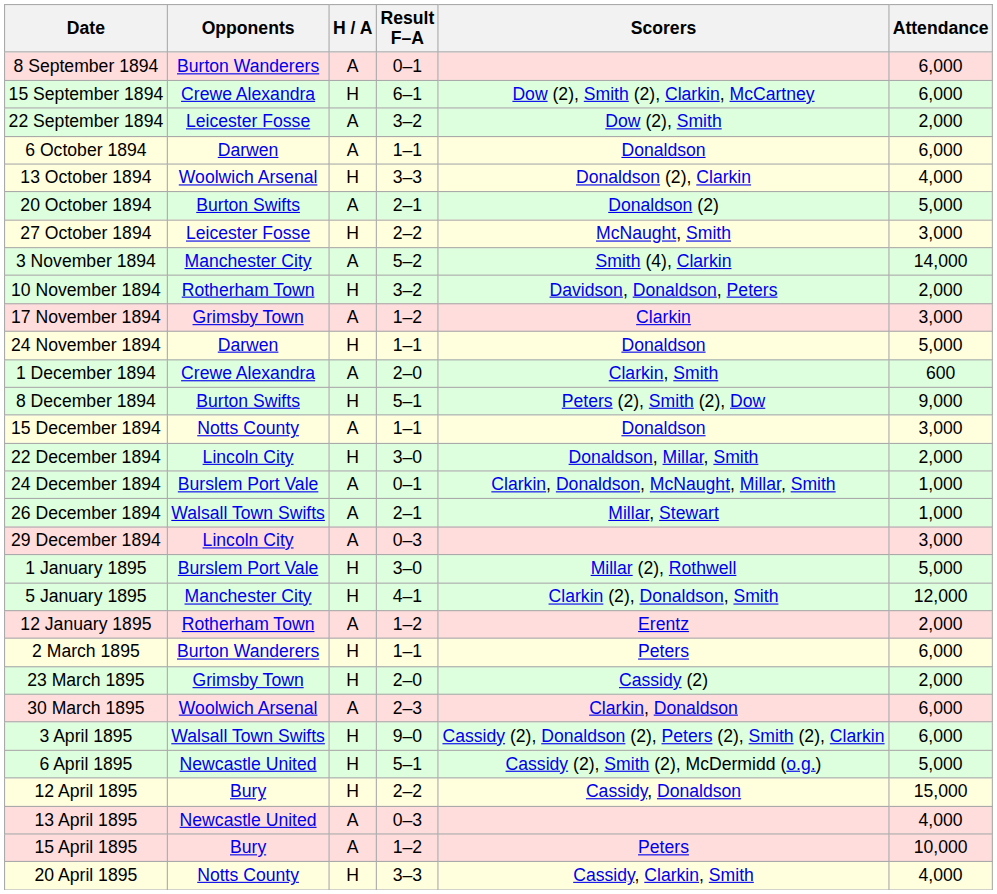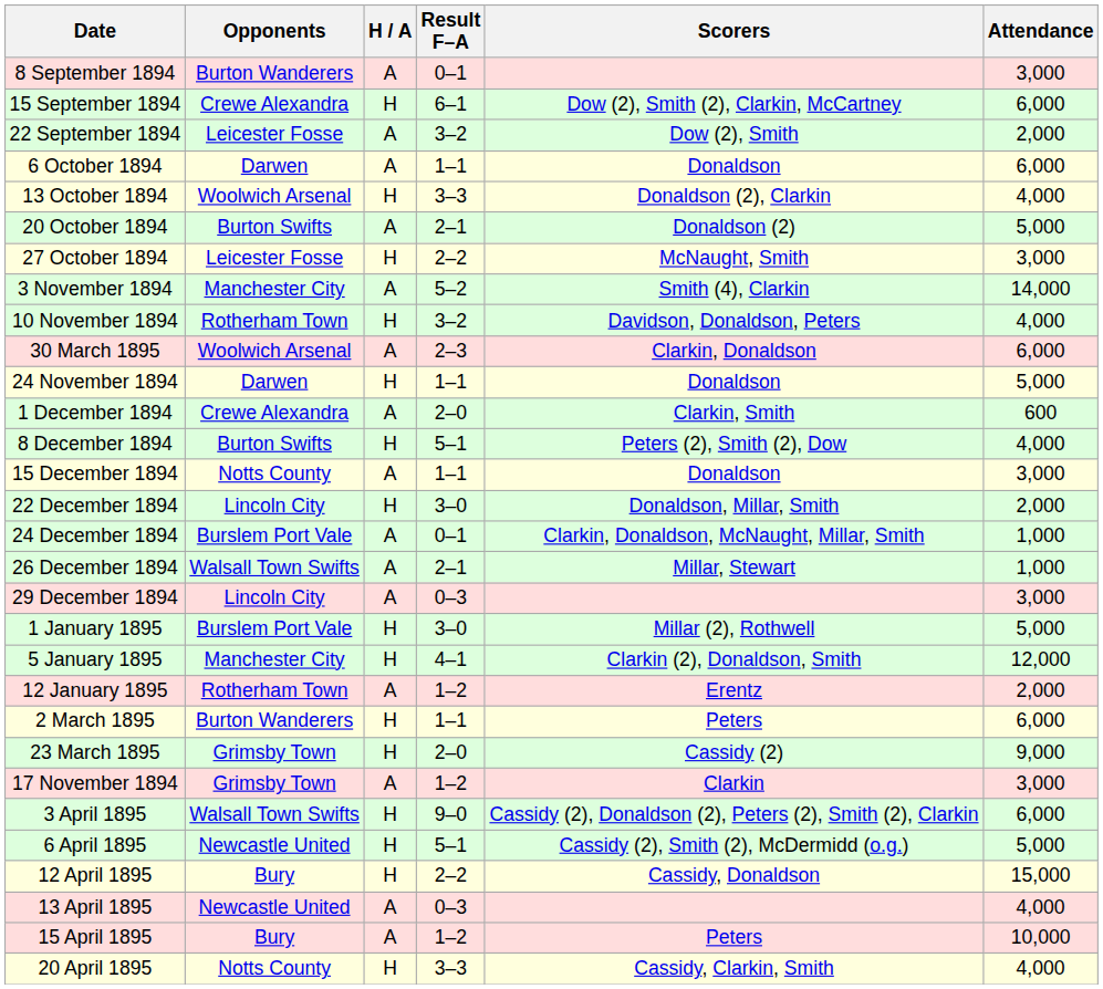 <table class="wikitable" style="text-align:center">
 <tr>
 <th>Date</th>
 <th>Opponents</th>
 <th>H / A</th>
 <th>Result<br>F–A</th>
 <th>Scorers</th>
 <th>Attendance</th>
 </tr>
 <tr bgcolor="#ffdddd">
 <td>8 September 1894</td>
 <td><a href='#'>Burton Wanderers</a></td>
 <td>A</td>
 <td>0–1</td>
 <td></td>
-<td>6,000</td>
+<td>3,000</td>
 </tr>
 <tr bgcolor="#ddffdd">
 <td>15 September 1894</td>
 <td><a href='#'>Crewe Alexandra</a></td>
 <td>H</td>
 <td>6–1</td>
 <td><a href='#'>Dow</a> (2), <a href='#'>Smith</a> (2), <a href='#'>Clarkin</a>, <a href='#'>McCartney</a></td>
 <td>6,000</td>
 </tr>
 <tr bgcolor="#ddffdd">
 <td>22 September 1894</td>
 <td><a href='#'>Leicester Fosse</a></td>
 <td>A</td>
 <td>3–2</td>
 <td><a href='#'>Dow</a> (2), <a href='#'>Smith</a></td>
 <td>2,000</td>
 </tr>
 <tr bgcolor="#ffffdd">
 <td>6 October 1894</td>
 <td><a href='#'>Darwen</a></td>
 <td>A</td>
 <td>1–1</td>
 <td><a href='#'>Donaldson</a></td>
 <td>6,000</td>
 </tr>
 <tr bgcolor="#ffffdd">
 <td>13 October 1894</td>
 <td><a href='#'>Woolwich Arsenal</a></td>
 <td>H</td>
 <td>3–3</td>
 <td><a href='#'>Donaldson</a> (2), <a href='#'>Clarkin</a></td>
 <td>4,000</td>
 </tr>
 <tr bgcolor="#ddffdd">
 <td>20 October 1894</td>
 <td><a href='#'>Burton Swifts</a></td>
 <td>A</td>
 <td>2–1</td>
 <td><a href='#'>Donaldson</a> (2)</td>
 <td>5,000</td>
 </tr>
 <tr bgcolor="#ffffdd">
 <td>27 October 1894</td>
 <td><a href='#'>Leicester Fosse</a></td>
 <td>H</td>
 <td>2–2</td>
 <td><a href='#'>McNaught</a>, <a href='#'>Smith</a></td>
 <td>3,000</td>
 </tr>
 <tr bgcolor="#ddffdd">
 <td>3 November 1894</td>
 <td><a href='#'>Manchester City</a></td>
 <td>A</td>
 <td>5–2</td>
 <td><a href='#'>Smith</a> (4), <a href='#'>Clarkin</a></td>
 <td>14,000</td>
 </tr>
 <tr bgcolor="#ddffdd">
 <td>10 November 1894</td>
 <td><a href='#'>Rotherham Town</a></td>
 <td>H</td>
 <td>3–2</td>
 <td><a href='#'>Davidson</a>, <a href='#'>Donaldson</a>, <a href='#'>Peters</a></td>
-<td>2,000</td>
+<td>4,000</td>
 </tr>
 <tr bgcolor="#ffdddd">
-<td>17 November 1894</td>
-<td><a href='#'>Grimsby Town</a></td>
+<td>30 March 1895</td>
+<td><a href='#'>Woolwich Arsenal</a></td>
 <td>A</td>
-<td>1–2</td>
-<td><a href='#'>Clarkin</a></td>
-<td>3,000</td>
+<td>2–3</td>
+<td><a href='#'>Clarkin</a>, <a href='#'>Donaldson</a></td>
+<td>6,000</td>
 </tr>
 <tr bgcolor="#ffffdd">
 <td>24 November 1894</td>
 <td><a href='#'>Darwen</a></td>
 <td>H</td>
 <td>1–1</td>
 <td><a href='#'>Donaldson</a></td>
 <td>5,000</td>
 </tr>
 <tr bgcolor="#ddffdd">
 <td>1 December 1894</td>
 <td><a href='#'>Crewe Alexandra</a></td>
 <td>A</td>
 <td>2–0</td>
 <td><a href='#'>Clarkin</a>, <a href='#'>Smith</a></td>
 <td>600</td>
 </tr>
 <tr bgcolor="#ddffdd">
 <td>8 December 1894</td>
 <td><a href='#'>Burton Swifts</a></td>
 <td>H</td>
 <td>5–1</td>
 <td><a href='#'>Peters</a> (2), <a href='#'>Smith</a> (2), <a href='#'>Dow</a></td>
-<td>9,000</td>
+<td>4,000</td>
 </tr>
 <tr bgcolor="#ffffdd">
 <td>15 December 1894</td>
 <td><a href='#'>Notts County</a></td>
 <td>A</td>
 <td>1–1</td>
 <td><a href='#'>Donaldson</a></td>
 <td>3,000</td>
 </tr>
 <tr bgcolor="#ddffdd">
 <td>22 December 1894</td>
 <td><a href='#'>Lincoln City</a></td>
 <td>H</td>
 <td>3–0</td>
 <td><a href='#'>Donaldson</a>, <a href='#'>Millar</a>, <a href='#'>Smith</a></td>
 <td>2,000</td>
 </tr>
 <tr bgcolor="#ddffdd">
 <td>24 December 1894</td>
 <td><a href='#'>Burslem Port Vale</a></td>
 <td>A</td>
 <td>0–1</td>
 <td><a href='#'>Clarkin</a>, <a href='#'>Donaldson</a>, <a href='#'>McNaught</a>, <a href='#'>Millar</a>, <a href='#'>Smith</a></td>
 <td>1,000</td>
 </tr>
 <tr bgcolor="#ddffdd">
 <td>26 December 1894</td>
 <td><a href='#'>Walsall Town Swifts</a></td>
 <td>A</td>
 <td>2–1</td>
 <td><a href='#'>Millar</a>, <a href='#'>Stewart</a></td>
 <td>1,000</td>
 </tr>
 <tr bgcolor="#ffdddd">
 <td>29 December 1894</td>
 <td><a href='#'>Lincoln City</a></td>
 <td>A</td>
 <td>0–3</td>
 <td></td>
 <td>3,000</td>
 </tr>
 <tr bgcolor="#ddffdd">
 <td>1 January 1895</td>
 <td><a href='#'>Burslem Port Vale</a></td>
 <td>H</td>
 <td>3–0</td>
 <td><a href='#'>Millar</a> (2), <a href='#'>Rothwell</a></td>
 <td>5,000</td>
 </tr>
 <tr bgcolor="#ddffdd">
 <td>5 January 1895</td>
 <td><a href='#'>Manchester City</a></td>
 <td>H</td>
 <td>4–1</td>
 <td><a href='#'>Clarkin</a> (2), <a href='#'>Donaldson</a>, <a href='#'>Smith</a></td>
 <td>12,000</td>
 </tr>
 <tr bgcolor="#ffdddd">
 <td>12 January 1895</td>
 <td><a href='#'>Rotherham Town</a></td>
 <td>A</td>
 <td>1–2</td>
 <td><a href='#'>Erentz</a></td>
 <td>2,000</td>
 </tr>
 <tr bgcolor="#ffffdd">
 <td>2 March 1895</td>
 <td><a href='#'>Burton Wanderers</a></td>
 <td>H</td>
 <td>1–1</td>
 <td><a href='#'>Peters</a></td>
 <td>6,000</td>
 </tr>
 <tr bgcolor="#ddffdd">
 <td>23 March 1895</td>
 <td><a href='#'>Grimsby Town</a></td>
 <td>H</td>
 <td>2–0</td>
 <td><a href='#'>Cassidy</a> (2)</td>
-<td>2,000</td>
+<td>9,000</td>
 </tr>
 <tr bgcolor="#ffdddd">
-<td>30 March 1895</td>
-<td><a href='#'>Woolwich Arsenal</a></td>
+<td>17 November 1894</td>
+<td><a href='#'>Grimsby Town</a></td>
 <td>A</td>
-<td>2–3</td>
-<td><a href='#'>Clarkin</a>, <a href='#'>Donaldson</a></td>
-<td>6,000</td>
+<td>1–2</td>
+<td><a href='#'>Clarkin</a></td>
+<td>3,000</td>
 </tr>
 <tr bgcolor="#ddffdd">
 <td>3 April 1895</td>
 <td><a href='#'>Walsall Town Swifts</a></td>
 <td>H</td>
 <td>9–0</td>
 <td><a href='#'>Cassidy</a> (2), <a href='#'>Donaldson</a> (2), <a href='#'>Peters</a> (2), <a href='#'>Smith</a> (2), <a href='#'>Clarkin</a></td>
 <td>6,000</td>
 </tr>
 <tr bgcolor="#ddffdd">
 <td>6 April 1895</td>
 <td><a href='#'>Newcastle United</a></td>
 <td>H</td>
 <td>5–1</td>
 <td><a href='#'>Cassidy</a> (2), <a href='#'>Smith</a> (2), McDermidd (<a href='#'>o.g.</a>)</td>
 <td>5,000</td>
 </tr>
 <tr bgcolor="#ffffdd">
 <td>12 April 1895</td>
 <td><a href='#'>Bury</a></td>
 <td>H</td>
 <td>2–2</td>
 <td><a href='#'>Cassidy</a>, <a href='#'>Donaldson</a></td>
 <td>15,000</td>
 </tr>
 <tr bgcolor="#ffdddd">
 <td>13 April 1895</td>
 <td><a href='#'>Newcastle United</a></td>
 <td>A</td>
 <td>0–3</td>
 <td></td>
 <td>4,000</td>
 </tr>
 <tr bgcolor="#ffdddd">
 <td>15 April 1895</td>
 <td><a href='#'>Bury</a></td>
 <td>A</td>
 <td>1–2</td>
 <td><a href='#'>Peters</a></td>
 <td>10,000</td>
 </tr>
 <tr bgcolor="#ffffdd">
 <td>20 April 1895</td>
 <td><a href='#'>Notts County</a></td>
 <td>H</td>
 <td>3–3</td>
 <td><a href='#'>Cassidy</a>, <a href='#'>Clarkin</a>, <a href='#'>Smith</a></td>
 <td>4,000</td>
 </tr>
 </table>
